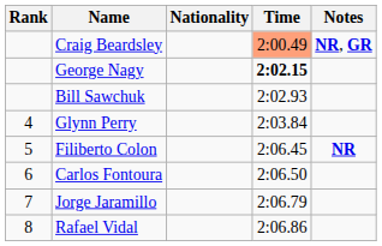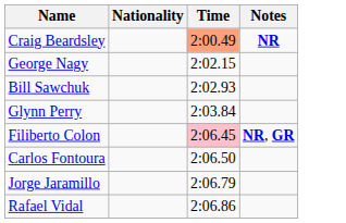 <table class="wikitable sortable" style="text-align:center">
 <tr>
-<th>Rank</th>
 <th>Name</th>
 <th>Nationality</th>
 <th>Time</th>
 <th>Notes</th>
 </tr>
 <tr>
-<td></td>
 <td align=left><a href='#'>Craig Beardsley</a></td>
 <td align=left></td>
 <td style="background: lightsalmon;">2:00.49</td>
-<td><strong><a href='#'>NR</a></strong>, <strong><a href='#'>GR</a></strong></td>
+<td><strong><a href='#'>NR</a></strong></td>
 </tr>
 <tr>
-<td></td>
 <td align=left><a href='#'>George Nagy</a></td>
 <td align=left></td>
-<td><strong>2:02.15</strong></td>
+<td>2:02.15</td>
 <td></td>
 </tr>
 <tr>
-<td></td>
 <td align=left><a href='#'>Bill Sawchuk</a></td>
 <td align=left></td>
 <td>2:02.93</td>
 <td></td>
 </tr>
 <tr>
-<td>4</td>
 <td align=left><a href='#'>Glynn Perry</a></td>
 <td align=left></td>
 <td>2:03.84</td>
 <td></td>
 </tr>
 <tr>
-<td>5</td>
 <td align=left><a href='#'>Filiberto Colon</a></td>
 <td align=left></td>
-<td>2:06.45</td>
-<td><strong><a href='#'>NR</a></strong></td>
+<td style="background: pink;">2:06.45</td>
+<td><strong><a href='#'>NR</a></strong>, <strong><a href='#'>GR</a></strong></td>
 </tr>
 <tr>
-<td>6</td>
 <td align=left><a href='#'>Carlos Fontoura</a></td>
 <td align=left></td>
 <td>2:06.50</td>
 <td></td>
 </tr>
 <tr>
-<td>7</td>
 <td align=left><a href='#'>Jorge Jaramillo</a></td>
 <td align=left></td>
 <td>2:06.79</td>
 <td></td>
 </tr>
 <tr>
-<td>8</td>
 <td align=left><a href='#'>Rafael Vidal</a></td>
 <td align=left></td>
 <td>2:06.86</td>
 <td></td>
 </tr>
 </table>
